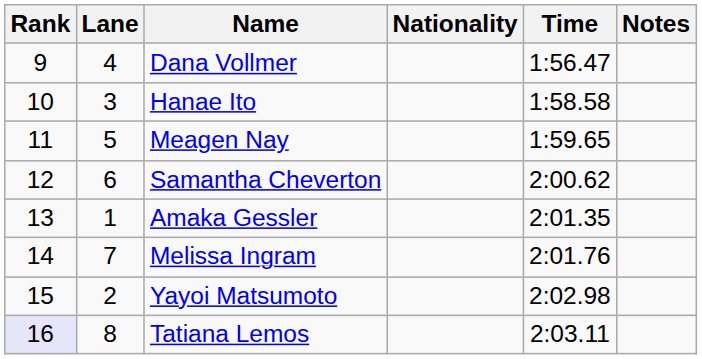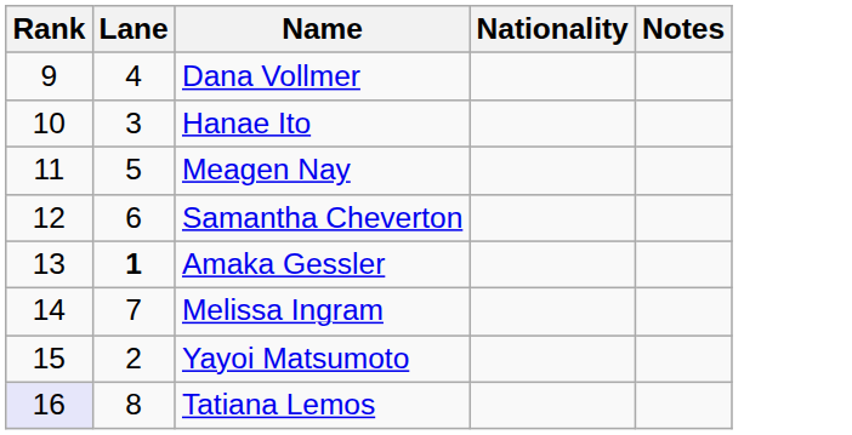 <table class="wikitable sortable" style="text-align:center">
 <tr>
 <th>Rank</th>
 <th>Lane</th>
 <th>Name</th>
 <th>Nationality</th>
-<th>Time</th>
 <th>Notes</th>
 </tr>
 <tr>
 <td>9</td>
 <td>4</td>
 <td align=left><a href='#'>Dana Vollmer</a></td>
 <td align=left></td>
-<td>1:56.47</td>
 <td></td>
 </tr>
 <tr>
 <td>10</td>
 <td>3</td>
 <td align=left><a href='#'>Hanae Ito</a></td>
 <td align=left></td>
-<td>1:58.58</td>
 <td></td>
 </tr>
 <tr>
 <td>11</td>
 <td>5</td>
 <td align=left><a href='#'>Meagen Nay</a></td>
 <td align=left></td>
-<td>1:59.65</td>
 <td></td>
 </tr>
 <tr>
 <td>12</td>
 <td>6</td>
 <td align=left><a href='#'>Samantha Cheverton</a></td>
 <td align=left></td>
-<td>2:00.62</td>
 <td></td>
 </tr>
 <tr>
 <td>13</td>
-<td>1</td>
+<td><strong>1</strong></td>
 <td align=left><a href='#'>Amaka Gessler</a></td>
 <td align=left></td>
-<td>2:01.35</td>
 <td></td>
 </tr>
 <tr>
 <td>14</td>
 <td>7</td>
 <td align=left><a href='#'>Melissa Ingram</a></td>
 <td align=left></td>
-<td>2:01.76</td>
 <td></td>
 </tr>
 <tr>
 <td>15</td>
 <td>2</td>
 <td align=left><a href='#'>Yayoi Matsumoto</a></td>
 <td align=left></td>
-<td>2:02.98</td>
 <td></td>
 </tr>
 <tr>
 <td style="background: lavender;">16</td>
 <td>8</td>
 <td align=left><a href='#'>Tatiana Lemos</a></td>
 <td align=left></td>
-<td>2:03.11</td>
 <td></td>
 </tr>
 </table>
